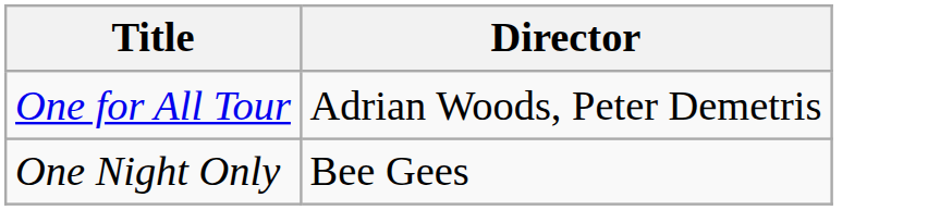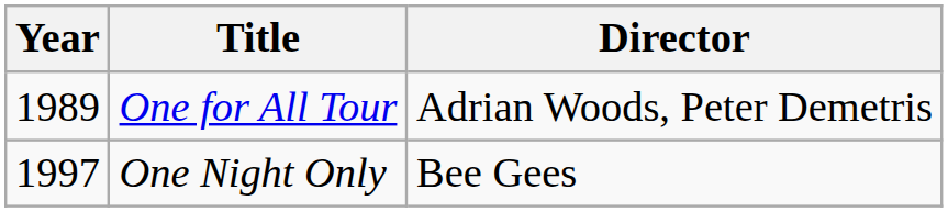 <table class="wikitable">
 <tr>
+<th>Year</th>
 <th>Title</th>
 <th>Director</th>
 </tr>
 <tr>
+<td text-align:center;>1989</td>
 <td><em><a href='#'>One for All Tour</a></em></td>
 <td>Adrian Woods, Peter Demetris</td>
 </tr>
 <tr>
+<td text-align:center;>1997</td>
 <td><em>One Night Only</em></td>
 <td>Bee Gees</td>
 </tr>
 </table>
